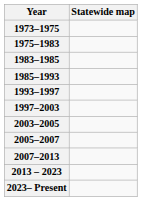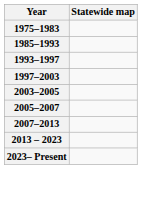 <table class="wikitable mw-collapsible mw-collapsed">
 <tr>
 <th>Year</th>
 <th>Statewide map</th>
 </tr>
 <tr>
-<th>1973–1975</th>
-<td></td>
-</tr>
-<tr>
 <th>1975–1983</th>
-<td></td>
-</tr>
-<tr>
-<th>1983–1985</th>
 <td></td>
 </tr>
 <tr>
 <th>1985–1993</th>
 <td></td>
 </tr>
 <tr>
 <th>1993–1997</th>
 <td></td>
 </tr>
 <tr>
 <th>1997–2003</th>
 <td></td>
 </tr>
 <tr>
 <th>2003–2005</th>
 <td></td>
 </tr>
 <tr>
 <th>2005–2007</th>
 <td></td>
 </tr>
 <tr>
 <th>2007–2013</th>
 <td></td>
 </tr>
 <tr>
 <th>2013 – 2023</th>
 <td></td>
 </tr>
 <tr>
 <th>2023– Present</th>
 <td></td>
 </tr>
 </table>
